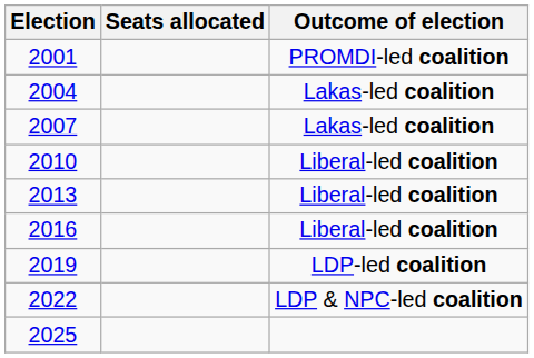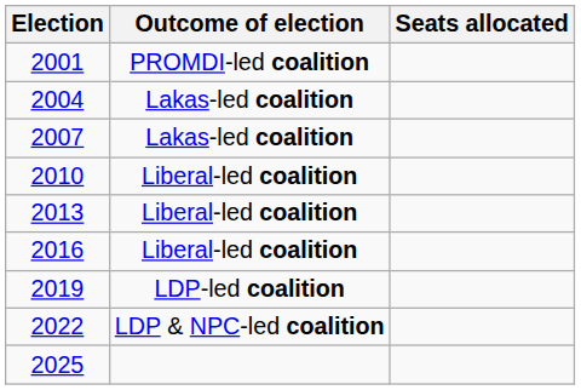 <table class=wikitable style="text-align:center;">
 <tr>
 <th>Election</th>
+<th>Outcome of election</th>
 <th>Seats allocated</th>
-<th>Outcome of election</th>
 </tr>
 <tr>
 <td><a href='#'>2001</a></td>
+<td><a href='#'>PROMDI</a>-led <strong>coalition</strong></td>
 <td></td>
-<td><a href='#'>PROMDI</a>-led <strong>coalition</strong></td>
 </tr>
 <tr>
 <td><a href='#'>2004</a></td>
+<td><a href='#'>Lakas</a>-led <strong>coalition</strong></td>
 <td></td>
-<td><a href='#'>Lakas</a>-led <strong>coalition</strong></td>
 </tr>
 <tr>
 <td><a href='#'>2007</a></td>
+<td><a href='#'>Lakas</a>-led <strong>coalition</strong></td>
 <td></td>
-<td><a href='#'>Lakas</a>-led <strong>coalition</strong></td>
 </tr>
 <tr>
 <td><a href='#'>2010</a></td>
+<td><a href='#'>Liberal</a>-led <strong>coalition</strong></td>
 <td></td>
-<td><a href='#'>Liberal</a>-led <strong>coalition</strong></td>
 </tr>
 <tr>
 <td><a href='#'>2013</a></td>
+<td><a href='#'>Liberal</a>-led <strong>coalition</strong></td>
 <td></td>
-<td><a href='#'>Liberal</a>-led <strong>coalition</strong></td>
 </tr>
 <tr>
 <td><a href='#'>2016</a></td>
+<td><a href='#'>Liberal</a>-led <strong>coalition</strong></td>
 <td></td>
-<td><a href='#'>Liberal</a>-led <strong>coalition</strong></td>
 </tr>
 <tr>
 <td><a href='#'>2019</a></td>
+<td><a href='#'>LDP</a>-led <strong>coalition</strong></td>
 <td></td>
-<td><a href='#'>LDP</a>-led <strong>coalition</strong></td>
 </tr>
 <tr>
 <td><a href='#'>2022</a></td>
+<td><a href='#'>LDP</a> & <a href='#'>NPC</a>-led <strong>coalition</strong></td>
 <td></td>
-<td><a href='#'>LDP</a> & <a href='#'>NPC</a>-led <strong>coalition</strong></td>
 </tr>
 <tr>
 <td><a href='#'>2025</a></td>
 <td></td>
 <td></td>
 </tr>
 </table>
